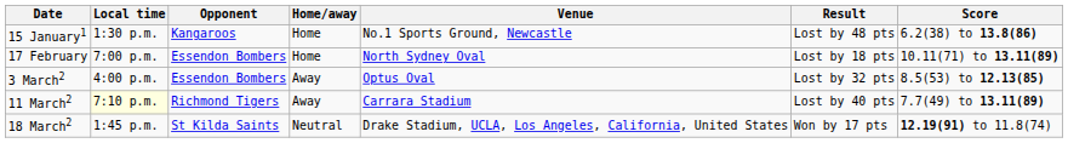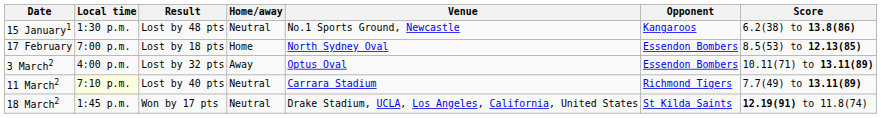 <table class="wikitable" style="font-size: 95%;">
 <tr>
 <th>Date</th>
 <th>Local time</th>
-<th>Opponent</th>
+<th>Result</th>
 <th>Home/away</th>
 <th>Venue</th>
-<th>Result</th>
+<th>Opponent</th>
 <th>Score</th>
 </tr>
 <tr valign="top">
 <td>15 January<sup>1</sup></td>
 <td>1:30 p.m.</td>
+<td>Lost by 48 pts</td>
+<td>Neutral</td>
+<td>No.1 Sports Ground, <a href='#'>Newcastle</a></td>
 <td align=left><a href='#'>Kangaroos</a></td>
-<td>Home</td>
-<td>No.1 Sports Ground, <a href='#'>Newcastle</a></td>
-<td>Lost by 48 pts</td>
 <td>6.2(38) to <strong>13.8(86)</strong></td>
 </tr>
 <tr>
 <td>17 February</td>
 <td>7:00 p.m.</td>
-<td align=left><a href='#'>Essendon Bombers</a></td>
+<td>Lost by 18 pts</td>
 <td>Home</td>
 <td><a href='#'>North Sydney Oval</a></td>
-<td>Lost by 18 pts</td>
-<td>10.11(71) to <strong>13.11(89)</strong></td>
+<td align=left><a href='#'>Essendon Bombers</a></td>
+<td>8.5(53) to <strong>12.13(85)</strong></td>
 </tr>
 <tr>
 <td>3 March<sup>2</sup></td>
 <td>4:00 p.m.</td>
-<td align=left><a href='#'>Essendon Bombers</a></td>
+<td>Lost by 32 pts</td>
 <td>Away</td>
 <td><a href='#'>Optus Oval</a></td>
-<td>Lost by 32 pts</td>
-<td>8.5(53) to <strong>12.13(85)</strong></td>
+<td align=left><a href='#'>Essendon Bombers</a></td>
+<td>10.11(71) to <strong>13.11(89)</strong></td>
 </tr>
 <tr>
 <td>11 March<sup>2</sup></td>
 <td style="background: lightyellow;">7:10 p.m.</td>
+<td>Lost by 40 pts</td>
+<td>Neutral</td>
+<td><a href='#'>Carrara Stadium</a></td>
 <td align=left><a href='#'>Richmond Tigers</a></td>
-<td>Away</td>
-<td><a href='#'>Carrara Stadium</a></td>
-<td>Lost by 40 pts</td>
 <td>7.7(49) to <strong>13.11(89)</strong></td>
 </tr>
 <tr>
 <td>18 March<sup>2</sup></td>
 <td>1:45 p.m.</td>
-<td align=left><a href='#'>St Kilda Saints</a></td>
+<td>Won by 17 pts</td>
 <td>Neutral</td>
 <td>Drake Stadium, <a href='#'>UCLA</a>, <a href='#'>Los Angeles</a>, <a href='#'>California</a>, United States</td>
-<td>Won by 17 pts</td>
+<td align=left><a href='#'>St Kilda Saints</a></td>
 <td><strong>12.19(91)</strong> to 11.8(74)</td>
 </tr>
 </table>
